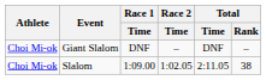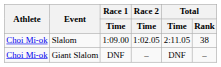 <table class="wikitable" style="font-size:90%">
 <tr>
 <th rowspan="2">Athlete</th>
 <th rowspan="2">Event</th>
 <th>Race 1</th>
 <th>Race 2</th>
 <th colspan="2">Total</th>
 </tr>
 <tr>
 <th>Time</th>
 <th>Time</th>
 <th>Time</th>
 <th>Rank</th>
 </tr>
 <tr>
 <td><a href='#'>Choi Mi-ok</a></td>
+<td>Slalom</td>
+<td align="center">1:09.00</td>
+<td align="center">1:02.05</td>
+<td align="center">2:11.05</td>
+<td align="center">38</td>
+</tr>
+<tr>
+<td><a href='#'>Choi Mi-ok</a></td>
 <td>Giant Slalom</td>
 <td align="center">DNF</td>
 <td align="center">–</td>
 <td align="center">DNF</td>
 <td align="center">–</td>
 </tr>
-<tr>
-<td><a href='#'>Choi Mi-ok</a></td>
-<td>Slalom</td>
-<td align="center">1:09.00</td>
-<td align="center">1:02.05</td>
-<td align="center">2:11.05</td>
-<td align="center">38</td>
-</tr>
 </table>
